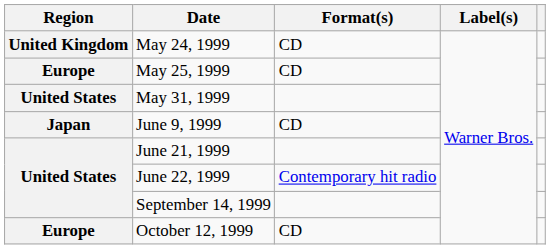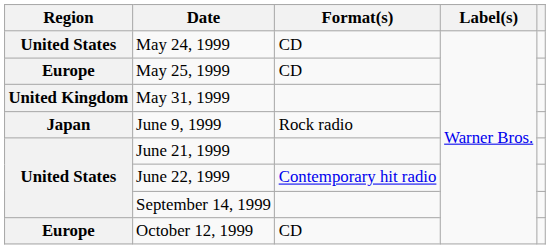 <table class="wikitable plainrowheaders">
 <tr>
 <th scope="col">Region</th>
 <th scope="col">Date</th>
 <th scope="col">Format(s)</th>
 <th scope="col">Label(s)</th>
 <th scope="col"></th>
 </tr>
 <tr>
-<th scope="row">United Kingdom</th>
+<th scope="row">United States</th>
 <td>May 24, 1999</td>
 <td>CD</td>
 <td rowspan="8"><a href='#'>Warner Bros.</a></td>
 <td align="center"></td>
 </tr>
 <tr>
 <th scope="row">Europe</th>
 <td>May 25, 1999</td>
 <td>CD</td>
 <td align="center"></td>
 </tr>
 <tr>
-<th scope="row">United States</th>
+<th scope="row">United Kingdom</th>
 <td>May 31, 1999</td>
 <td></td>
 <td align="center"></td>
 </tr>
 <tr>
 <th scope="row">Japan</th>
 <td>June 9, 1999</td>
-<td>CD</td>
+<td>Rock radio</td>
 <td align="center"></td>
 </tr>
 <tr>
 <th scope="row" rowspan="3">United States</th>
 <td>June 21, 1999</td>
 <td></td>
 <td align="center"></td>
 </tr>
 <tr>
 <td>June 22, 1999</td>
 <td><a href='#'>Contemporary hit radio</a></td>
 <td align="center"></td>
 </tr>
 <tr>
 <td>September 14, 1999</td>
 <td></td>
 <td align="center"></td>
 </tr>
 <tr>
 <th scope="row">Europe</th>
 <td>October 12, 1999</td>
 <td>CD</td>
 <td align="center"></td>
 </tr>
 </table>
